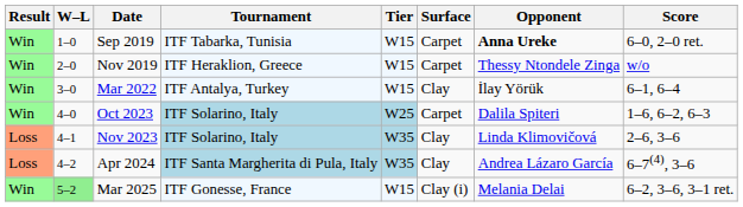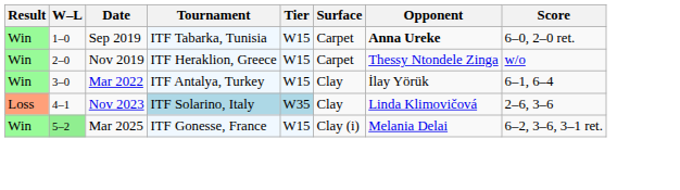 <table class="sortable wikitable">
 <tr>
 <th>Result</th>
 <th class="unsortable">W–L</th>
 <th>Date</th>
 <th>Tournament</th>
 <th>Tier</th>
 <th>Surface</th>
 <th>Opponent</th>
 <th class="unsortable">Score</th>
 </tr>
 <tr>
 <td style="background:#98fb98;">Win</td>
 <td><small>1–0</small></td>
 <td>Sep 2019</td>
 <td style="background:#f0f8ff;">ITF Tabarka, Tunisia</td>
 <td style="background:#f0f8ff;">W15</td>
 <td>Carpet</td>
 <td><strong> Anna Ureke</strong></td>
 <td>6–0, 2–0 ret.</td>
 </tr>
 <tr>
 <td style="background:#98fb98;">Win</td>
 <td><small>2–0</small></td>
 <td>Nov 2019</td>
 <td style="background:#f0f8ff;">ITF Heraklion, Greece</td>
 <td style="background:#f0f8ff;">W15</td>
 <td>Carpet</td>
 <td> <a href='#'>Thessy Ntondele Zinga</a></td>
 <td><a href='#'>w/o</a></td>
 </tr>
 <tr>
 <td style="background:#98fb98;">Win</td>
 <td><small>3–0</small></td>
 <td><a href='#'>Mar 2022</a></td>
 <td style="background:#f0f8ff;">ITF Antalya, Turkey</td>
 <td style="background:#f0f8ff;">W15</td>
 <td>Clay</td>
 <td> İlay Yörük</td>
 <td>6–1, 6–4</td>
 </tr>
 <tr>
-<td style="background:#98fb98;">Win</td>
-<td><small>4–0</small></td>
-<td><a href='#'>Oct 2023</a></td>
-<td style="background:lightblue;">ITF Solarino, Italy</td>
-<td style="background:lightblue;">W25</td>
-<td>Carpet</td>
-<td> <a href='#'>Dalila Spiteri</a></td>
-<td>1–6, 6–2, 6–3</td>
-</tr>
-<tr>
 <td style="background:#ffa07a;">Loss</td>
 <td><small>4–1</small></td>
 <td><a href='#'>Nov 2023</a></td>
 <td style="background:lightblue;">ITF Solarino, Italy</td>
 <td style="background:lightblue;">W35</td>
 <td>Clay</td>
 <td> <a href='#'>Linda Klimovičová</a></td>
 <td>2–6, 3–6</td>
-</tr>
-<tr>
-<td style="background:#ffa07a;">Loss</td>
-<td><small>4–2</small></td>
-<td>Apr 2024</td>
-<td style="background:lightblue;">ITF Santa Margherita di Pula, Italy</td>
-<td style="background:lightblue;">W35</td>
-<td>Clay</td>
-<td> <a href='#'>Andrea Lázaro García</a></td>
-<td>6–7<sup>(4)</sup>, 3–6</td>
 </tr>
 <tr>
 <td style="background:#98fb98;">Win</td>
 <td style="background: lightgreen;"><small>5–2</small></td>
 <td>Mar 2025</td>
 <td style="background:#f0f8ff;">ITF Gonesse, France</td>
 <td style="background:#f0f8ff;">W15</td>
 <td>Clay (i)</td>
 <td> <a href='#'>Melania Delai</a></td>
 <td>6–2, 3–6, 3–1 ret.</td>
 </tr>
 </table>
